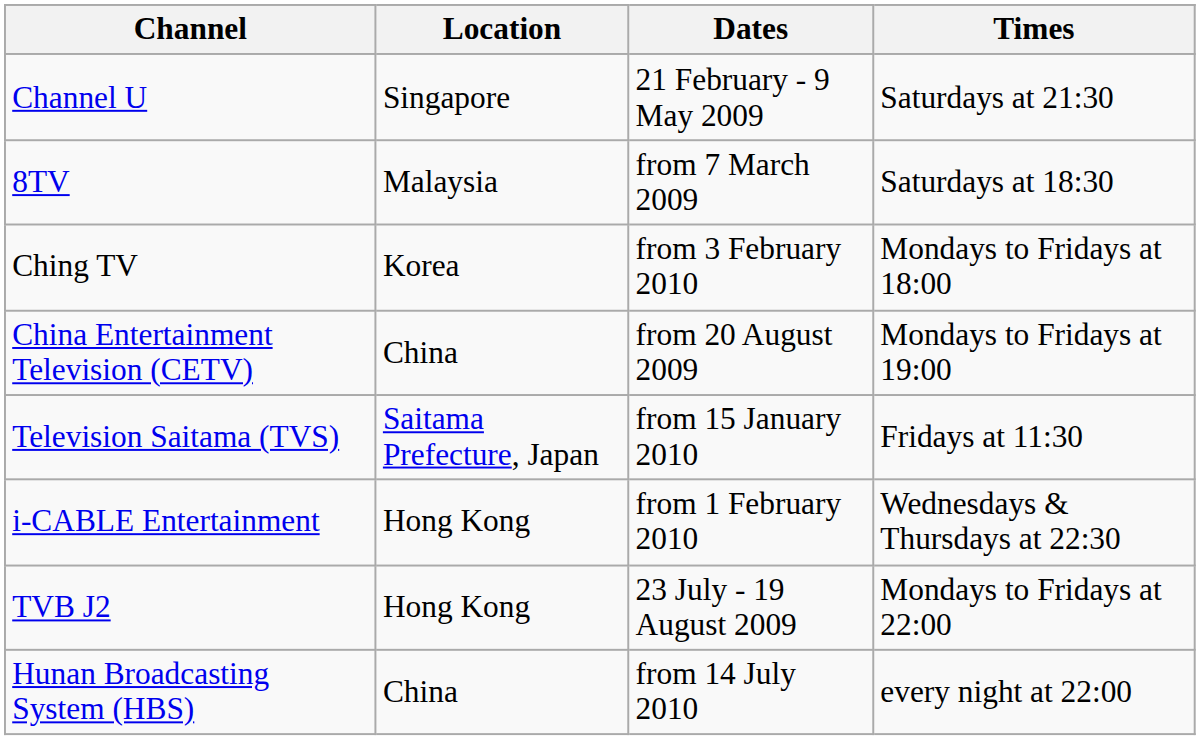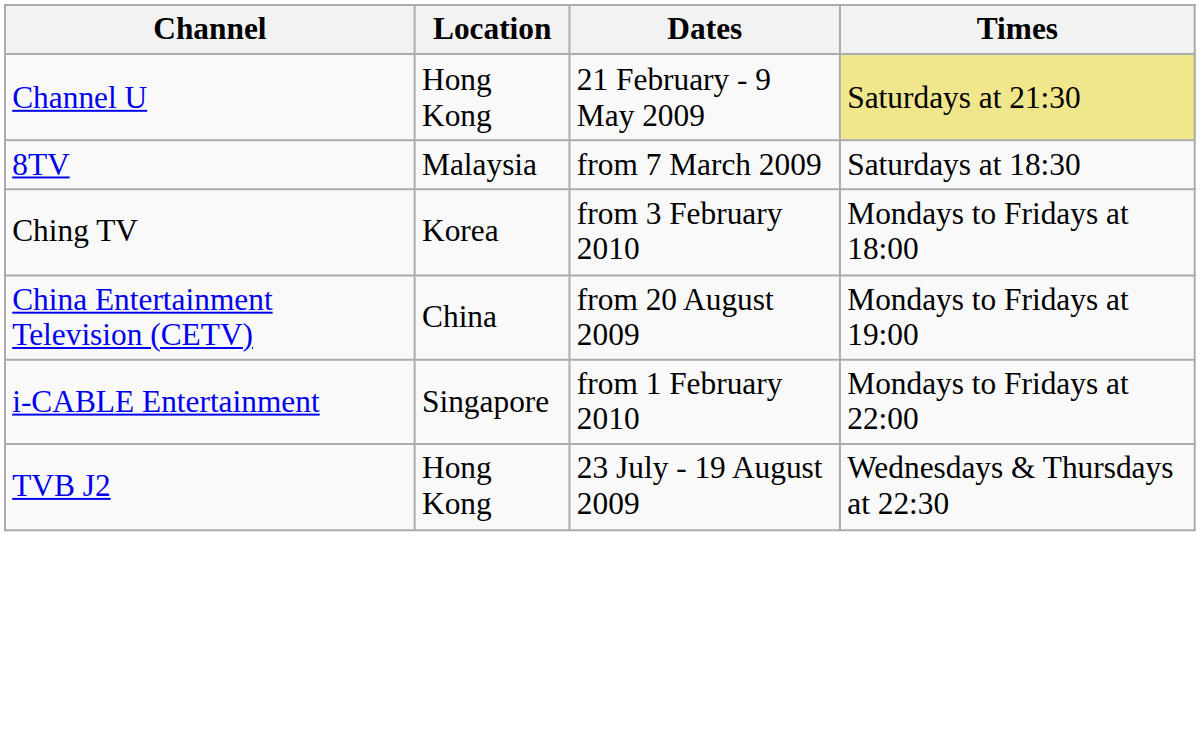 <table class="wikitable">
 <tr>
 <th>Channel</th>
 <th>Location</th>
 <th>Dates</th>
 <th>Times</th>
 </tr>
 <tr>
 <td><a href='#'>Channel U</a></td>
-<td>Singapore</td>
+<td>Hong Kong</td>
 <td>21 February - 9 May 2009</td>
-<td>Saturdays at 21:30</td>
+<td style="background: khaki;">Saturdays at 21:30</td>
 </tr>
 <tr>
 <td><a href='#'>8TV</a></td>
 <td>Malaysia</td>
 <td>from 7 March 2009</td>
 <td>Saturdays at 18:30</td>
 </tr>
 <tr>
 <td>Ching TV</td>
 <td>Korea</td>
 <td>from 3 February 2010</td>
 <td>Mondays to Fridays at 18:00</td>
 </tr>
 <tr>
 <td><a href='#'>China Entertainment Television (CETV)</a></td>
 <td>China</td>
 <td>from 20 August 2009</td>
 <td>Mondays to Fridays at 19:00</td>
 </tr>
 <tr>
-<td><a href='#'>Television Saitama (TVS)</a></td>
-<td><a href='#'>Saitama Prefecture</a>, Japan</td>
-<td>from 15 January 2010</td>
-<td>Fridays at 11:30</td>
-</tr>
-<tr>
 <td><a href='#'>i-CABLE Entertainment</a></td>
-<td>Hong Kong</td>
+<td>Singapore</td>
 <td>from 1 February 2010</td>
-<td>Wednesdays & Thursdays at 22:30</td>
+<td>Mondays to Fridays at 22:00</td>
 </tr>
 <tr>
 <td><a href='#'>TVB J2</a></td>
 <td>Hong Kong</td>
 <td>23 July - 19 August 2009</td>
-<td>Mondays to Fridays at 22:00</td>
-</tr>
-<tr>
-<td><a href='#'>Hunan Broadcasting System (HBS)</a></td>
-<td>China</td>
-<td>from 14 July 2010</td>
-<td>every night at 22:00</td>
+<td>Wednesdays & Thursdays at 22:30</td>
 </tr>
 </table>
